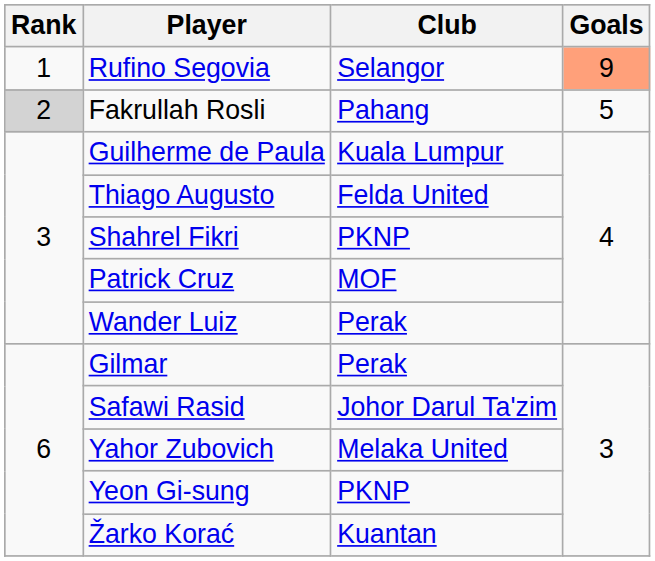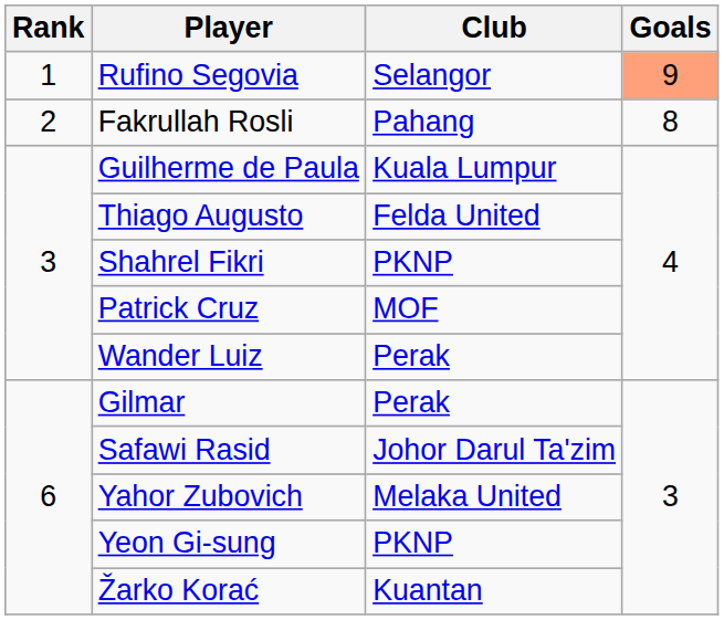 <table class="wikitable sortable" style="text-align:center">
 <tr>
 <th>Rank</th>
 <th>Player</th>
 <th>Club</th>
 <th>Goals</th>
 </tr>
 <tr>
 <td>1</td>
 <td align=left> <a href='#'>Rufino Segovia</a></td>
 <td align=left><a href='#'>Selangor</a></td>
 <td style="background: lightsalmon;">9</td>
 </tr>
 <tr>
-<td style="background: lightgrey;">2</td>
+<td>2</td>
 <td align=left> Fakrullah Rosli</td>
 <td align=left><a href='#'>Pahang</a></td>
-<td>5</td>
+<td>8</td>
 </tr>
 <tr>
 <td rowspan="5">3</td>
 <td align=left> <a href='#'>Guilherme de Paula</a></td>
 <td align=left><a href='#'>Kuala Lumpur</a></td>
 <td rowspan="5">4</td>
 </tr>
 <tr>
 <td align=left> <a href='#'>Thiago Augusto</a></td>
 <td align=left><a href='#'>Felda United</a></td>
 </tr>
 <tr>
 <td align=left> <a href='#'>Shahrel Fikri</a></td>
 <td align=left><a href='#'>PKNP</a></td>
 </tr>
 <tr>
 <td align=left> <a href='#'>Patrick Cruz</a></td>
 <td align=left><a href='#'>MOF</a></td>
 </tr>
 <tr>
 <td align=left> <a href='#'>Wander Luiz</a></td>
 <td align=left><a href='#'>Perak</a></td>
 </tr>
 <tr>
 <td rowspan="5">6</td>
 <td align=left> <a href='#'>Gilmar</a></td>
 <td align=left><a href='#'>Perak</a></td>
 <td rowspan="5">3</td>
 </tr>
 <tr>
 <td align=left> <a href='#'>Safawi Rasid</a></td>
 <td align=left><a href='#'>Johor Darul Ta'zim</a></td>
 </tr>
 <tr>
 <td align=left> <a href='#'>Yahor Zubovich</a></td>
 <td align=left><a href='#'>Melaka United</a></td>
 </tr>
 <tr>
 <td align=left> <a href='#'>Yeon Gi-sung</a></td>
 <td align=left><a href='#'>PKNP</a></td>
 </tr>
 <tr>
 <td align=left> <a href='#'>Žarko Korać</a></td>
 <td align=left><a href='#'>Kuantan</a></td>
 </tr>
 </table>
